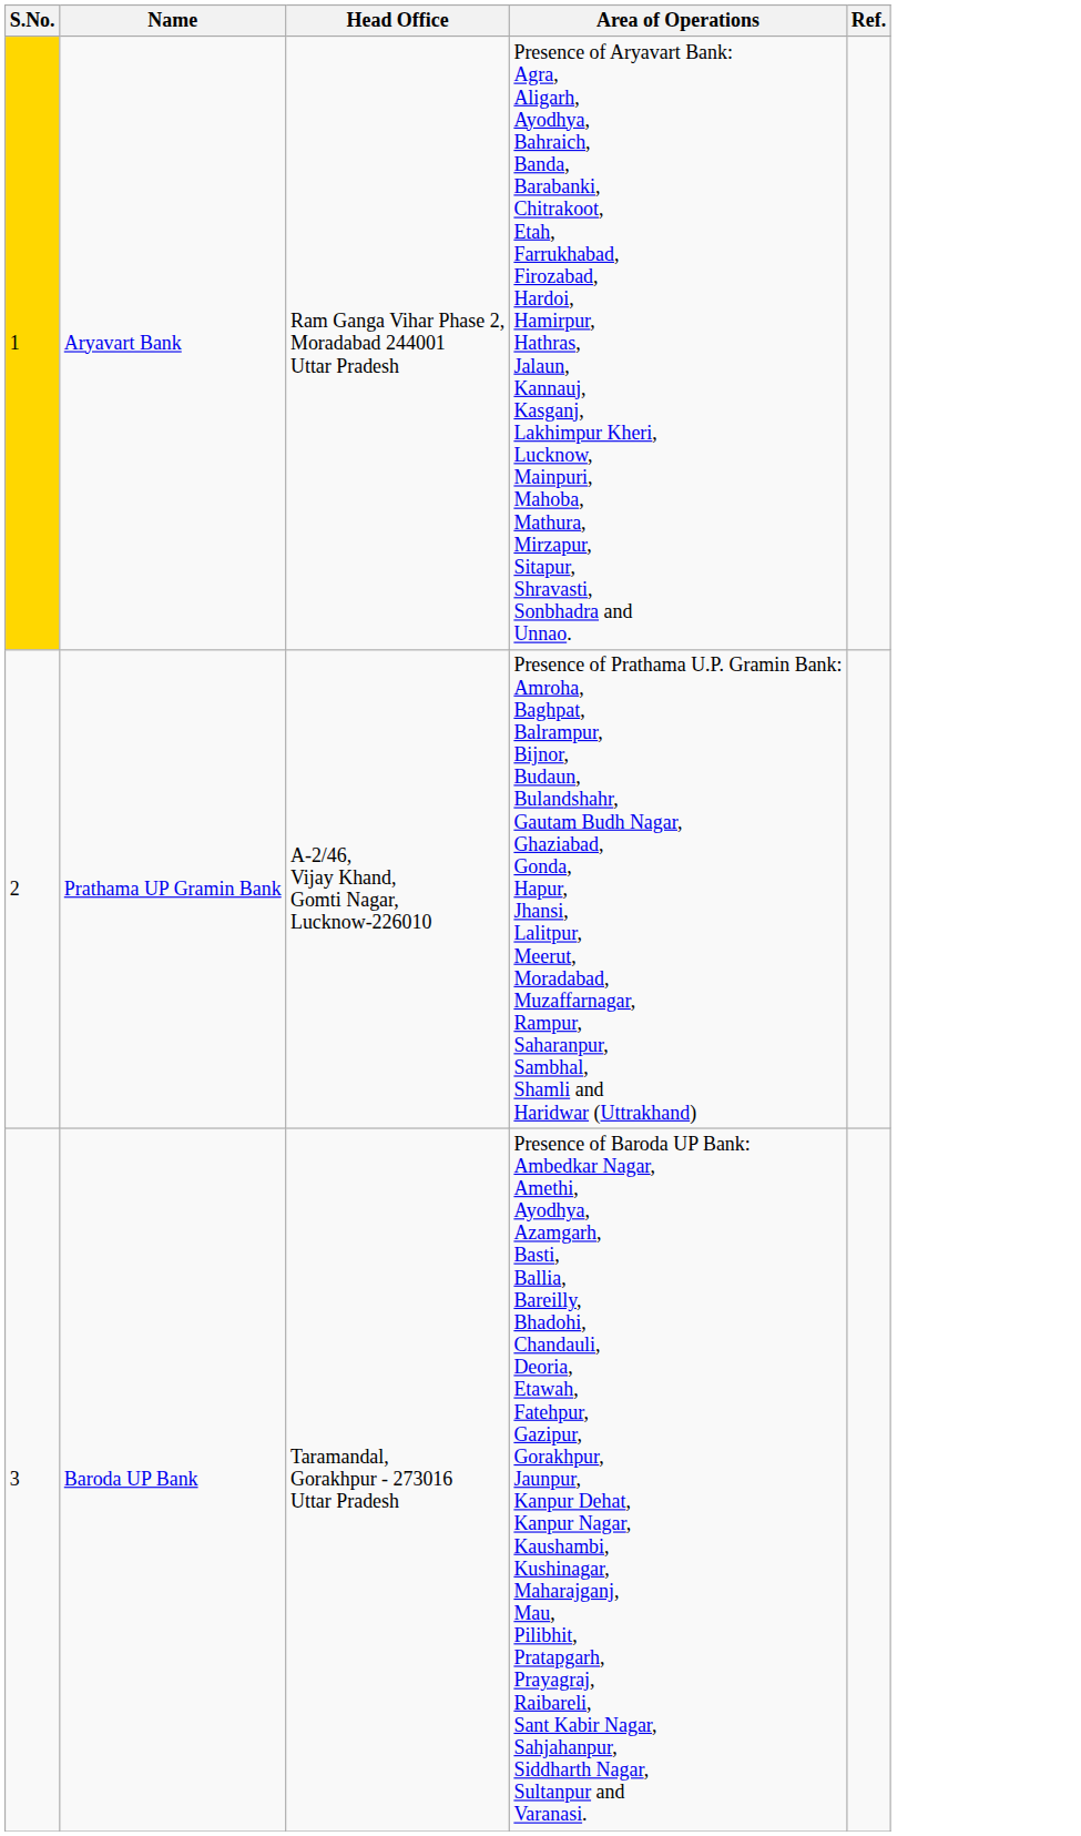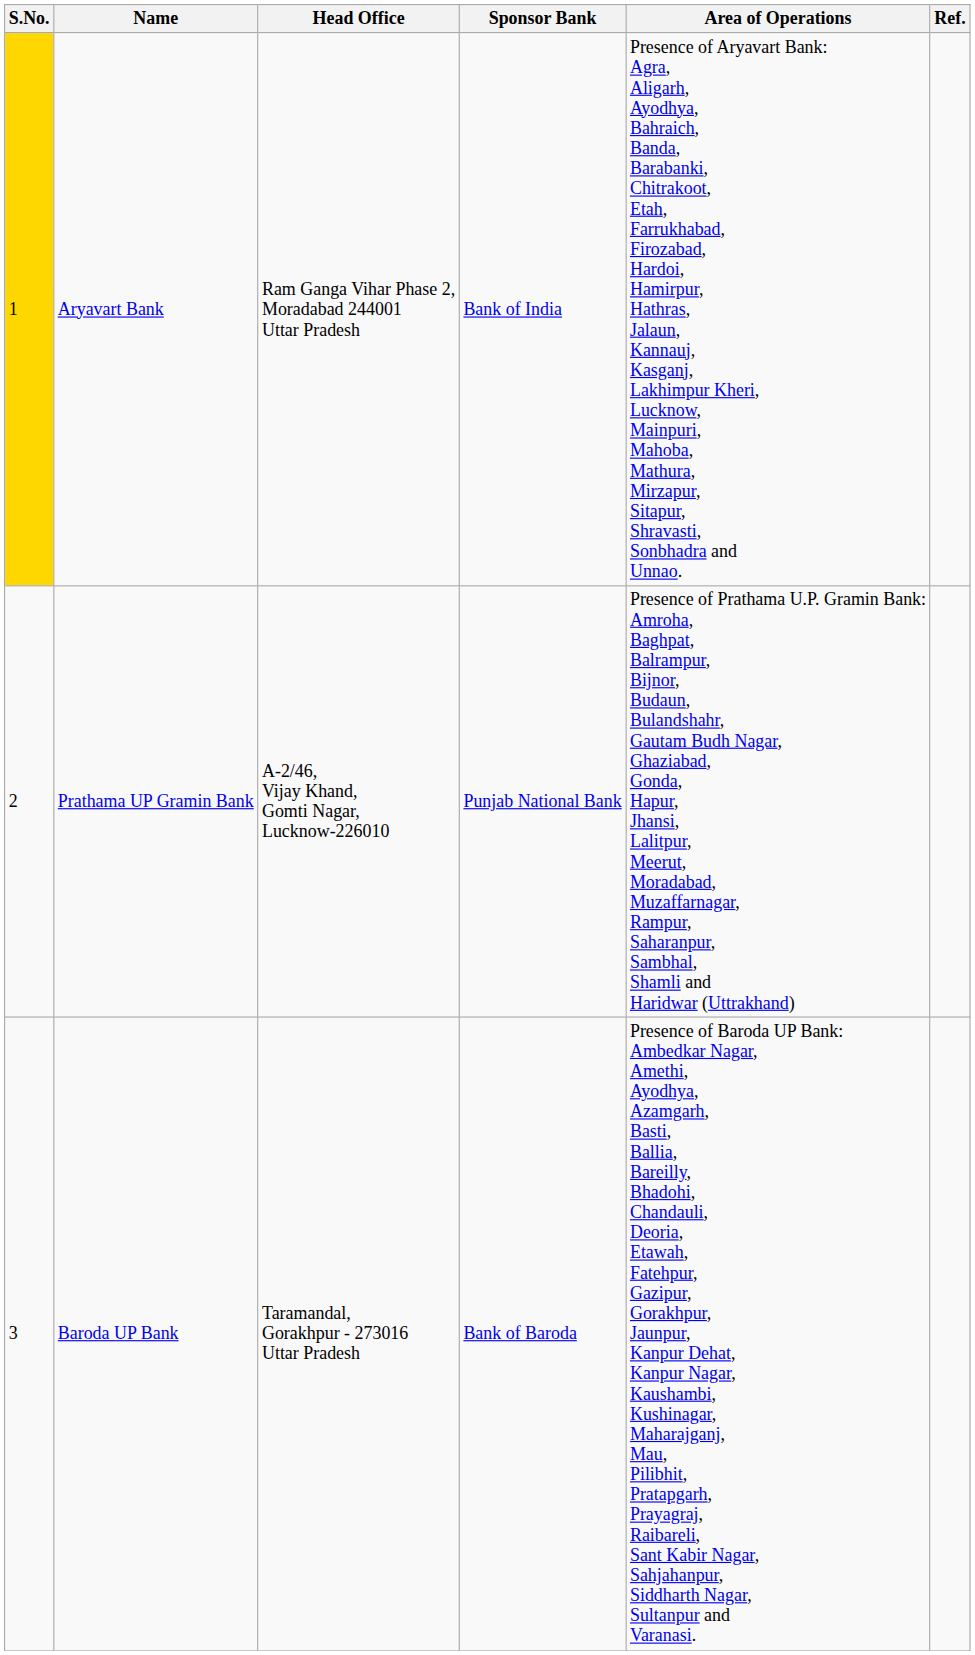 <table class="wikitable">
 <tr>
 <th>S.No.</th>
 <th>Name</th>
 <th>Head Office</th>
+<th>Sponsor Bank</th>
 <th>Area of Operations</th>
 <th>Ref.</th>
 </tr>
 <tr>
 <td style="background: gold;">1</td>
 <td><a href='#'>Aryavart Bank</a></td>
 <td>Ram Ganga Vihar Phase 2,<br> Moradabad 244001<br> Uttar Pradesh</td>
+<td><a href='#'>Bank of India</a></td>
 <td>Presence of Aryavart Bank:<br><a href='#'>Agra</a>,<br><a href='#'>Aligarh</a>,<br><a href='#'>Ayodhya</a>,<br><a href='#'>Bahraich</a>,<br><a href='#'>Banda</a>,<br><a href='#'>Barabanki</a>,<br><a href='#'>Chitrakoot</a>,<br><a href='#'>Etah</a>,<br><a href='#'>Farrukhabad</a>,<br><a href='#'>Firozabad</a>,<br><a href='#'>Hardoi</a>,<br><a href='#'>Hamirpur</a>,<br><a href='#'>Hathras</a>,<br><a href='#'>Jalaun</a>,<br><a href='#'>Kannauj</a>,<br><a href='#'>Kasganj</a>,<br><a href='#'>Lakhimpur Kheri</a>,<br><a href='#'>Lucknow</a>,<br><a href='#'>Mainpuri</a>,<br><a href='#'>Mahoba</a>,<br><a href='#'>Mathura</a>,<br><a href='#'>Mirzapur</a>,<br><a href='#'>Sitapur</a>,<br><a href='#'>Shravasti</a>,<br><a href='#'>Sonbhadra</a> and<br><a href='#'>Unnao</a>.</td>
 <td></td>
 </tr>
 <tr>
 <td>2</td>
 <td><a href='#'>Prathama UP Gramin Bank</a></td>
 <td>A-2/46,<br> Vijay Khand,<br> Gomti Nagar,<br> Lucknow-226010</td>
+<td><a href='#'>Punjab National Bank</a></td>
 <td>Presence of  Prathama U.P. Gramin Bank:<br><a href='#'>Amroha</a>,<br><a href='#'>Baghpat</a>,<br><a href='#'>Balrampur</a>,<br><a href='#'>Bijnor</a>,<br><a href='#'>Budaun</a>,<br><a href='#'>Bulandshahr</a>,<br><a href='#'>Gautam Budh Nagar</a>,<br><a href='#'>Ghaziabad</a>,<br><a href='#'>Gonda</a>,<br><a href='#'>Hapur</a>,<br><a href='#'>Jhansi</a>,<br><a href='#'>Lalitpur</a>,<br><a href='#'>Meerut</a>,<br><a href='#'>Moradabad</a>,<br><a href='#'>Muzaffarnagar</a>,<br><a href='#'>Rampur</a>,<br><a href='#'>Saharanpur</a>,<br><a href='#'>Sambhal</a>,<br><a href='#'>Shamli</a> and<br><a href='#'>Haridwar</a> (<a href='#'>Uttrakhand</a>)</td>
 <td></td>
 </tr>
 <tr>
 <td>3</td>
 <td><a href='#'>Baroda UP Bank</a></td>
 <td>Taramandal,<br> Gorakhpur - 273016<br> Uttar Pradesh</td>
+<td><a href='#'>Bank of Baroda</a></td>
 <td>Presence of Baroda UP Bank:<br><a href='#'>Ambedkar Nagar</a>,<br><a href='#'>Amethi</a>,<br><a href='#'>Ayodhya</a>,<br><a href='#'>Azamgarh</a>,<br><a href='#'>Basti</a>,<br><a href='#'>Ballia</a>,<br><a href='#'>Bareilly</a>,<br><a href='#'>Bhadohi</a>,<br><a href='#'>Chandauli</a>,<br><a href='#'>Deoria</a>,<br><a href='#'>Etawah</a>,<br><a href='#'>Fatehpur</a>,<br><a href='#'>Gazipur</a>,<br><a href='#'>Gorakhpur</a>,<br><a href='#'>Jaunpur</a>,<br><a href='#'>Kanpur Dehat</a>,<br><a href='#'>Kanpur Nagar</a>,<br><a href='#'>Kaushambi</a>,<br><a href='#'>Kushinagar</a>,<br><a href='#'>Maharajganj</a>,<br><a href='#'>Mau</a>,<br><a href='#'>Pilibhit</a>,<br><a href='#'>Pratapgarh</a>,<br><a href='#'>Prayagraj</a>,<br><a href='#'>Raibareli</a>,<br><a href='#'>Sant Kabir Nagar</a>,<br><a href='#'>Sahjahanpur</a>,<br><a href='#'>Siddharth Nagar</a>,<br><a href='#'>Sultanpur</a> and<br><a href='#'>Varanasi</a>.</td>
 <td></td>
 </tr>
 </table>
